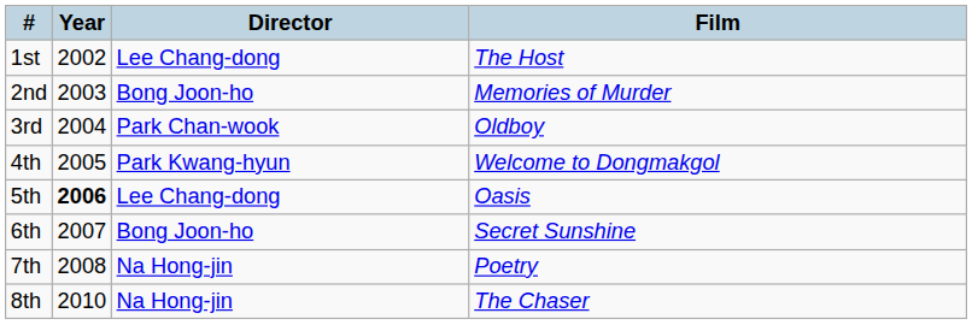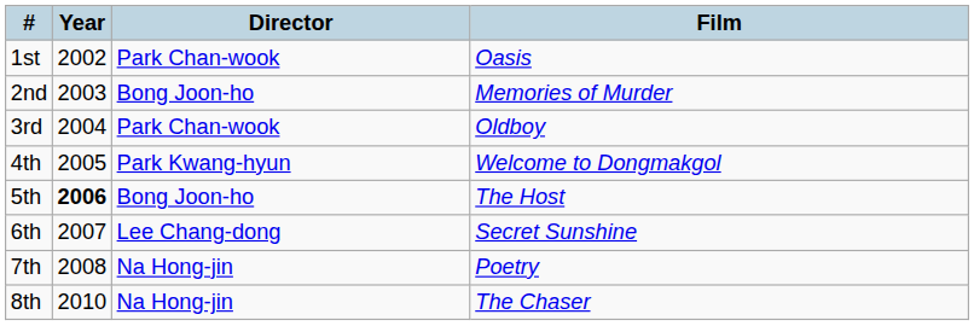 <table class="wikitable" style="width:700px">
 <tr>
 <th style="background:#BED5E1; width:10px">#</th>
 <th style="background:#BED5E1; width:10px">Year</th>
 <th style="background:#BED5E1;">Director</th>
 <th style="background:#BED5E1;">Film</th>
 </tr>
 <tr>
 <td>1st</td>
 <td>2002</td>
-<td><a href='#'>Lee Chang-dong</a></td>
-<td><em><a href='#'>The Host</a></em></td>
+<td><a href='#'>Park Chan-wook</a></td>
+<td><em><a href='#'>Oasis</a></em></td>
 </tr>
 <tr>
 <td>2nd</td>
 <td>2003</td>
 <td><a href='#'>Bong Joon-ho</a></td>
 <td><em><a href='#'>Memories of Murder</a></em></td>
 </tr>
 <tr>
 <td>3rd</td>
 <td>2004</td>
 <td><a href='#'>Park Chan-wook</a></td>
 <td><em><a href='#'>Oldboy</a></em></td>
 </tr>
 <tr>
 <td>4th</td>
 <td>2005</td>
 <td><a href='#'>Park Kwang-hyun</a></td>
 <td><em><a href='#'>Welcome to Dongmakgol</a></em></td>
 </tr>
 <tr>
 <td>5th</td>
 <td><strong>2006</strong></td>
-<td><a href='#'>Lee Chang-dong</a></td>
-<td><em><a href='#'>Oasis</a></em></td>
+<td><a href='#'>Bong Joon-ho</a></td>
+<td><em><a href='#'>The Host</a></em></td>
 </tr>
 <tr>
 <td>6th</td>
 <td>2007</td>
-<td><a href='#'>Bong Joon-ho</a></td>
+<td><a href='#'>Lee Chang-dong</a></td>
 <td><em><a href='#'>Secret Sunshine</a></em></td>
 </tr>
 <tr>
 <td>7th</td>
 <td>2008</td>
 <td><a href='#'>Na Hong-jin</a></td>
 <td><em><a href='#'>Poetry</a></em></td>
 </tr>
 <tr>
 <td>8th</td>
 <td>2010</td>
 <td><a href='#'>Na Hong-jin</a></td>
 <td><em><a href='#'>The Chaser</a></em></td>
 </tr>
 </table>
